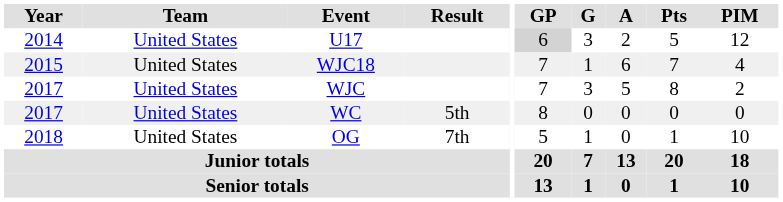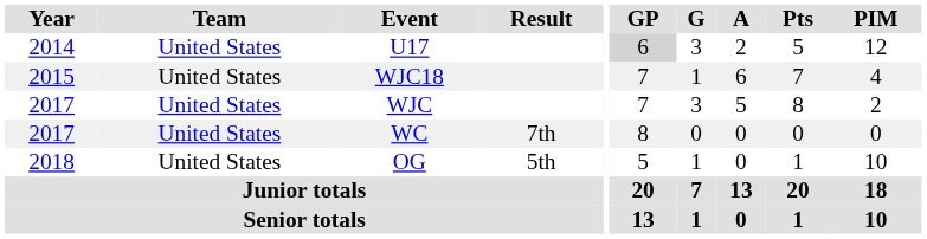 <table border="0" cellpadding="1" cellspacing="0" ID="Table3" style="text-align:center; width:40em">
 <tr ALIGN="center" bgcolor="#e0e0e0">
 <th>Year</th>
 <th>Team</th>
 <th>Event</th>
 <th>Result</th>
 <th rowspan="99" bgcolor="#ffffff"></th>
 <th>GP</th>
 <th>G</th>
 <th>A</th>
 <th>Pts</th>
 <th>PIM</th>
 </tr>
 <tr>
 <td><a href='#'>2014</a></td>
 <td><a href='#'>United States</a></td>
 <td><a href='#'>U17</a></td>
 <td></td>
 <td style="background: lightgrey;">6</td>
 <td>3</td>
 <td>2</td>
 <td>5</td>
 <td>12</td>
 </tr>
 <tr bgcolor="#f0f0f0">
 <td><a href='#'>2015</a></td>
 <td>United States</td>
 <td><a href='#'>WJC18</a></td>
 <td></td>
 <td>7</td>
 <td>1</td>
 <td>6</td>
 <td>7</td>
 <td>4</td>
 </tr>
 <tr>
 <td><a href='#'>2017</a></td>
 <td><a href='#'>United States</a></td>
 <td><a href='#'>WJC</a></td>
 <td></td>
 <td>7</td>
 <td>3</td>
 <td>5</td>
 <td>8</td>
 <td>2</td>
 </tr>
 <tr bgcolor="#f0f0f0">
 <td><a href='#'>2017</a></td>
 <td><a href='#'>United States</a></td>
 <td><a href='#'>WC</a></td>
-<td>5th</td>
+<td>7th</td>
 <td>8</td>
 <td>0</td>
 <td>0</td>
 <td>0</td>
 <td>0</td>
 </tr>
 <tr>
 <td><a href='#'>2018</a></td>
 <td>United States</td>
 <td><a href='#'>OG</a></td>
-<td>7th</td>
+<td>5th</td>
 <td>5</td>
 <td>1</td>
 <td>0</td>
 <td>1</td>
 <td>10</td>
 </tr>
 <tr>
 </tr>
 <tr bgcolor="#e0e0e0">
 <th colspan="4">Junior totals</th>
 <th>20</th>
 <th>7</th>
 <th>13</th>
 <th>20</th>
 <th>18</th>
 </tr>
 <tr bgcolor="#e0e0e0">
 <th colspan="4">Senior totals</th>
 <th>13</th>
 <th>1</th>
 <th>0</th>
 <th>1</th>
 <th>10</th>
 </tr>
 </table>
